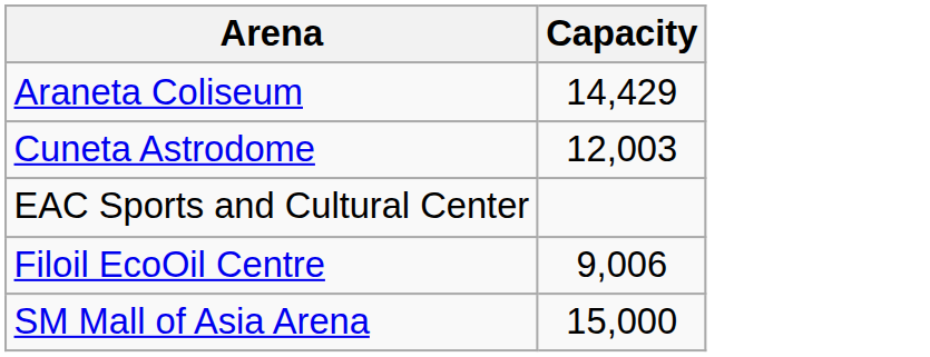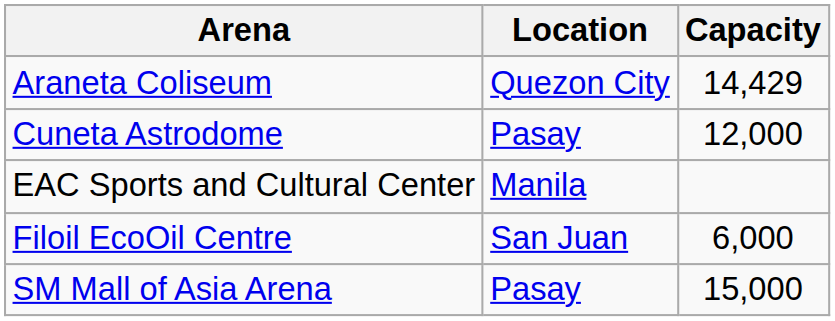 <table class="wikitable">
 <tr>
 <th>Arena</th>
+<th>Location</th>
 <th>Capacity</th>
 </tr>
 <tr>
 <td><a href='#'>Araneta Coliseum</a></td>
+<td><a href='#'>Quezon City</a></td>
 <td align="center">14,429</td>
 </tr>
 <tr>
 <td><a href='#'>Cuneta Astrodome</a></td>
-<td align="center">12,003</td>
+<td><a href='#'>Pasay</a></td>
+<td align="center">12,000</td>
 </tr>
 <tr>
 <td>EAC Sports and Cultural Center</td>
+<td><a href='#'>Manila</a></td>
 <td></td>
 </tr>
 <tr>
 <td><a href='#'>Filoil EcoOil Centre</a></td>
-<td align="center">9,006</td>
+<td><a href='#'>San Juan</a></td>
+<td align="center">6,000</td>
 </tr>
 <tr>
 <td><a href='#'>SM Mall of Asia Arena</a></td>
+<td><a href='#'>Pasay</a></td>
 <td align="center">15,000</td>
 </tr>
 </table>
